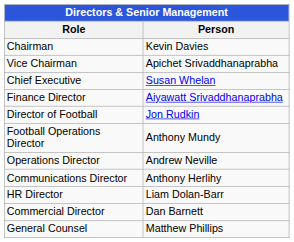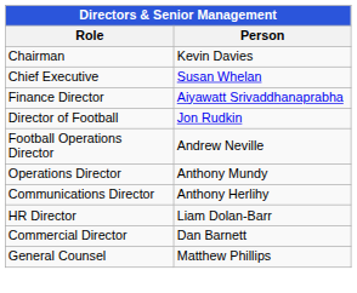 <table class="wikitable" style="text-align:left;">
 <tr>
 <th colspan=2 style="color:white; background:#2B55DB;">Directors & Senior Management</th>
 </tr>
 <tr>
 <th style="width:200px;">Role</th>
 <th style="width:210px;">Person</th>
 </tr>
 <tr>
 <td>Chairman</td>
 <td>Kevin Davies</td>
-</tr>
-<tr>
-<td>Vice Chairman</td>
-<td>Apichet Srivaddhanaprabha</td>
 </tr>
 <tr>
 <td>Chief Executive</td>
 <td><a href='#'>Susan Whelan</a></td>
 </tr>
 <tr>
 <td>Finance Director</td>
 <td><a href='#'>Aiyawatt Srivaddhanaprabha</a></td>
 </tr>
 <tr>
 <td>Director of Football</td>
 <td><a href='#'>Jon Rudkin</a></td>
 </tr>
 <tr>
 <td>Football Operations Director</td>
-<td>Anthony Mundy</td>
+<td>Andrew Neville</td>
 </tr>
 <tr>
 <td>Operations Director</td>
-<td>Andrew Neville</td>
+<td>Anthony Mundy</td>
 </tr>
 <tr>
 <td>Communications Director</td>
 <td>Anthony Herlihy</td>
 </tr>
 <tr>
 <td>HR Director</td>
 <td>Liam Dolan-Barr</td>
 </tr>
 <tr>
 <td>Commercial Director</td>
 <td>Dan Barnett</td>
 </tr>
 <tr>
 <td>General Counsel</td>
 <td>Matthew Phillips</td>
 </tr>
 </table>
